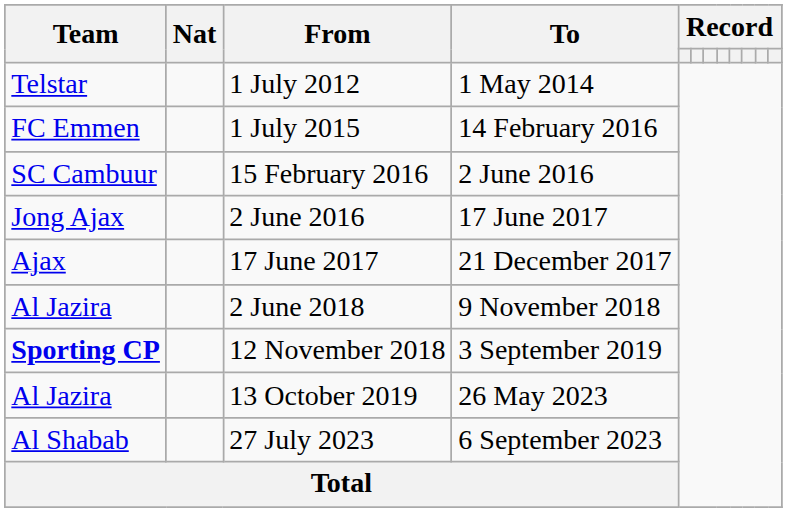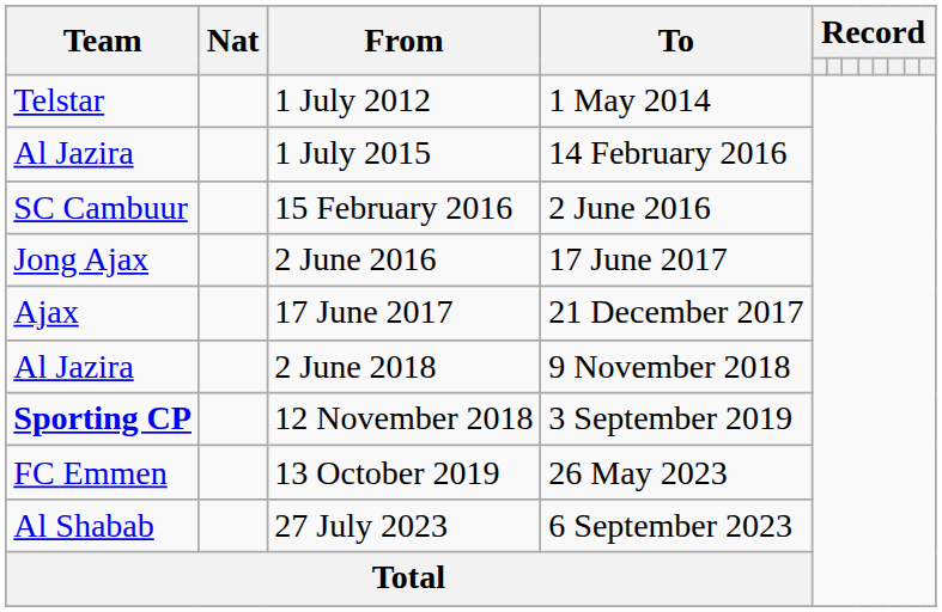 <table class=wikitable style="text-align: center">
 <tr>
 <th rowspan="2">Team</th>
 <th rowspan="2">Nat</th>
 <th rowspan="2">From</th>
 <th rowspan="2">To</th>
 <th colspan="8">Record</th>
 </tr>
 <tr>
 <th></th>
 <th></th>
 <th></th>
 <th></th>
 <th></th>
 <th></th>
 <th></th>
 <th></th>
 </tr>
 <tr>
 <td align=left><a href='#'>Telstar</a></td>
 <td></td>
 <td align=left>1 July 2012</td>
 <td align=left>1 May 2014<br></td>
 </tr>
 <tr>
-<td align=left><a href='#'>FC Emmen</a></td>
+<td align=left><a href='#'>Al Jazira</a></td>
 <td></td>
 <td align=left>1 July 2015</td>
 <td align=left>14 February 2016<br></td>
 </tr>
 <tr>
 <td align=left><a href='#'>SC Cambuur</a></td>
 <td></td>
 <td align=left>15 February 2016</td>
 <td align=left>2 June 2016<br></td>
 </tr>
 <tr>
 <td align=left><a href='#'>Jong Ajax</a></td>
 <td></td>
 <td align=left>2 June 2016</td>
 <td align=left>17 June 2017<br></td>
 </tr>
 <tr>
 <td align=left><a href='#'>Ajax</a></td>
 <td></td>
 <td align=left>17 June 2017</td>
 <td align=left>21 December 2017<br></td>
 </tr>
 <tr>
 <td align=left><a href='#'>Al Jazira</a></td>
 <td></td>
 <td align=left>2 June 2018</td>
 <td align=left>9 November 2018<br></td>
 </tr>
 <tr>
 <td align=left><strong><a href='#'>Sporting CP</a></strong></td>
 <td></td>
 <td align=left>12 November 2018</td>
 <td align=left>3 September 2019<br></td>
 </tr>
 <tr>
-<td align=left><a href='#'>Al Jazira</a></td>
+<td align=left><a href='#'>FC Emmen</a></td>
 <td></td>
 <td align=left>13 October 2019</td>
 <td align=left>26 May 2023<br></td>
 </tr>
 <tr>
 <td align=left><a href='#'>Al Shabab</a></td>
 <td></td>
 <td align=left>27 July 2023</td>
 <td align=left>6 September 2023<br></td>
 </tr>
 <tr>
 <th colspan=4>Total<br></th>
 </tr>
 </table>
